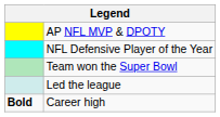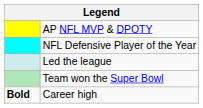 <table class="wikitable">
 <tr>
 <th colspan="2">Legend</th>
 </tr>
 <tr>
 <td style="background:#ffff00; width:3em;"></td>
 <td>AP <a href='#'>NFL MVP</a> & <a href='#'>DPOTY</a></td>
 </tr>
 <tr>
 <td style="background:#00ffff; width:3em;"></td>
 <td>NFL Defensive Player of the Year</td>
 </tr>
 <tr>
+<td style="background:#cfecec; width:3em;"></td>
+<td>Led the league</td>
+</tr>
+<tr>
 <td style="background:#afe6ba; width:3em;"></td>
 <td>Team won the <a href='#'>Super Bowl</a></td>
-</tr>
-<tr>
-<td style="background:#cfecec; width:3em;"></td>
-<td>Led the league</td>
 </tr>
 <tr>
 <td><strong>Bold</strong></td>
 <td>Career high</td>
 </tr>
 </table>
